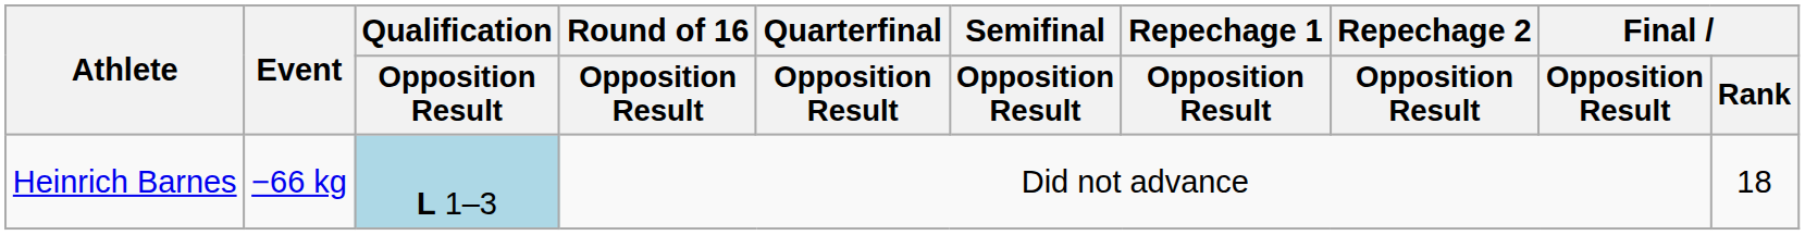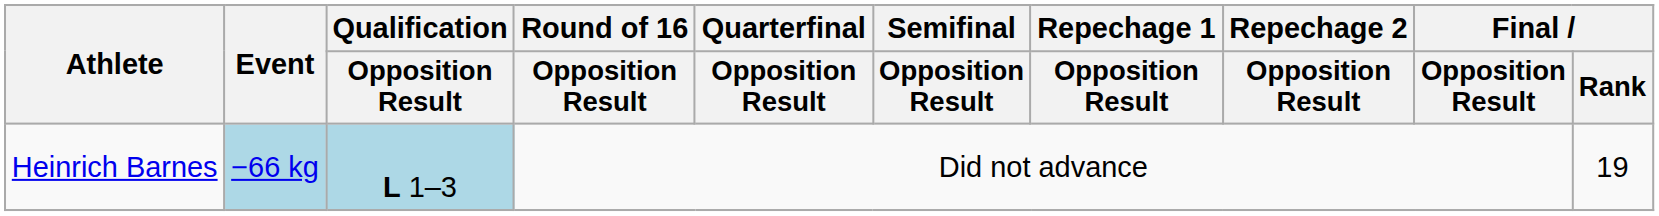 <table class="wikitable" style="font-size:90%">
 <tr>
 <th rowspan="2">Athlete</th>
 <th rowspan="2">Event</th>
 <th>Qualification</th>
 <th>Round of 16</th>
 <th>Quarterfinal</th>
 <th>Semifinal</th>
 <th>Repechage 1</th>
 <th>Repechage 2</th>
 <th colspan=2>Final / </th>
 </tr>
 <tr style="font-size: 95%">
 <th>Opposition<br>Result</th>
 <th>Opposition<br>Result</th>
 <th>Opposition<br>Result</th>
 <th>Opposition<br>Result</th>
 <th>Opposition<br>Result</th>
 <th>Opposition<br>Result</th>
 <th>Opposition<br>Result</th>
 <th>Rank</th>
 </tr>
 <tr align=center>
 <td align=left><a href='#'>Heinrich Barnes</a></td>
-<td align=left><a href='#'>−66 kg</a></td>
+<td align=left style="background: lightblue;"><a href='#'>−66 kg</a></td>
 <td style="background: lightblue;"><br><strong>L</strong> 1–3 <sup></sup></td>
 <td colspan=6>Did not advance</td>
-<td>18</td>
+<td>19</td>
 </tr>
 </table>
